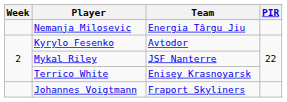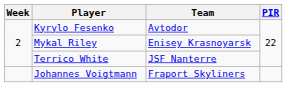 <table class="wikitable sortable">
 <tr>
 <th>Week</th>
 <th width=150>Player</th>
 <th width=150>Team</th>
 <th><a href='#'>PIR</a></th>
-</tr>
-<tr>
-<td></td>
-<td> <a href='#'>Nemanja Milosevic</a></td>
-<td> <a href='#'>Energia Târgu Jiu</a></td>
-<td></td>
 </tr>
 <tr>
 <td rowspan=3 style="text-align:center;">2</td>
 <td> <a href='#'>Kyrylo Fesenko</a></td>
 <td> <a href='#'>Avtodor</a></td>
 <td rowspan=3 style="text-align:center;">22</td>
 </tr>
 <tr>
 <td> <a href='#'>Mykal Riley</a></td>
-<td> <a href='#'>JSF Nanterre</a></td>
+<td> <a href='#'>Enisey Krasnoyarsk</a></td>
 </tr>
 <tr>
 <td> <a href='#'>Terrico White</a></td>
-<td> <a href='#'>Enisey Krasnoyarsk</a></td>
+<td> <a href='#'>JSF Nanterre</a></td>
 </tr>
 <tr>
 <td></td>
 <td> <a href='#'>Johannes Voigtmann</a></td>
 <td> <a href='#'>Fraport Skyliners</a></td>
 <td></td>
 </tr>
 </table>
